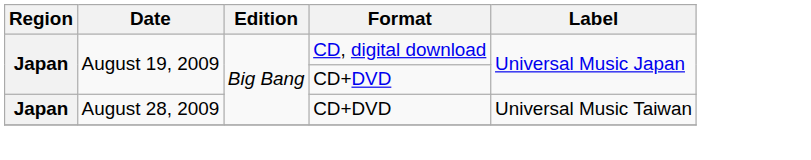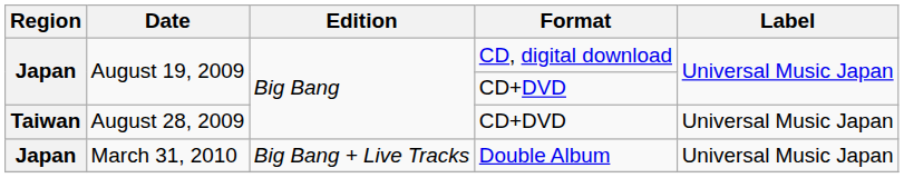 <table class="wikitable plainrowheaders">
 <tr>
 <th scope="col">Region</th>
 <th>Date</th>
 <th>Edition</th>
 <th>Format</th>
 <th>Label</th>
 </tr>
 <tr>
 <th scope="row" rowspan="2">Japan</th>
 <td rowspan="2">August 19, 2009</td>
 <td rowspan="3"><em>Big Bang</em></td>
 <td><a href='#'>CD</a>, <a href='#'>digital download</a></td>
 <td rowspan=2><a href='#'>Universal Music Japan</a></td>
 </tr>
 <tr>
 <td>CD+<a href='#'>DVD</a> </td>
 </tr>
 <tr>
-<th scope="row">Japan</th>
+<th scope="row">Taiwan</th>
 <td>August 28, 2009</td>
 <td>CD+DVD</td>
-<td>Universal Music Taiwan</td>
+<td>Universal Music Japan</td>
+</tr>
+<tr>
+<th scope="row">Japan</th>
+<td>March 31, 2010</td>
+<td><em>Big Bang + Live Tracks</em></td>
+<td><a href='#'>Double Album</a></td>
+<td>Universal Music Japan</td>
 </tr>
 <tr>
 </tr>
 </table>
